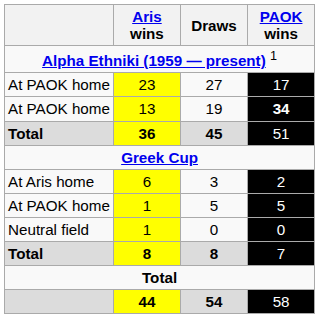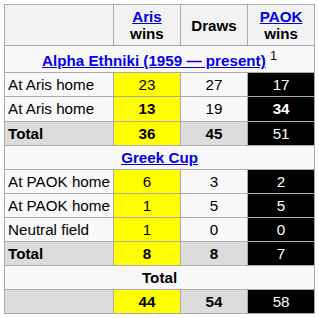 <table class="wikitable" style="text-align:center;font-size:95%">
 <tr>
 <th></th>
 <th width="60"><a href='#'>Aris</a><br>wins</th>
 <th width="60">Draws</th>
 <th width="60"><a href='#'>PAOK</a><br>wins</th>
 </tr>
 <tr>
 <td colspan=4><strong><a href='#'>Alpha Ethniki (1959 — present)</a></strong> <sup>1</sup></td>
 </tr>
 <tr>
-<td align="left">At PAOK home</td>
+<td align="left">At Aris home</td>
 <td bgcolor=#FFFF00 align="center">23</td>
 <td>27</td>
 <td style="color:white;background:#000000">17</td>
 </tr>
 <tr>
-<td align="left">At PAOK home</td>
-<td bgcolor=#FFFF00 align="center">13</td>
+<td align="left">At Aris home</td>
+<td bgcolor=#FFFF00 align="center"><strong>13</strong></td>
 <td>19</td>
 <td style="color:white;background:#000000"><strong>34</strong></td>
 </tr>
 <tr>
 <td bgcolor=#dcdcdc align="left"><strong>Total</strong></td>
 <td bgcolor=#FFFF00 align="center"><strong>36</strong></td>
 <td bgcolor=#dcdcdc><strong>45</strong></td>
 <td style="color:white;background:#000000">51</td>
 </tr>
 <tr>
 <td colspan=4><strong><a href='#'>Greek Cup</a></strong></td>
 </tr>
 <tr>
-<td align="left">At Aris home</td>
+<td align="left">At PAOK home</td>
 <td bgcolor=#FFFF00 align="center">6</td>
 <td>3</td>
 <td style="color:white;background:#000000">2</td>
 </tr>
 <tr>
 <td align="left">At PAOK home</td>
 <td bgcolor=#FFFF00 align="center">1</td>
 <td>5</td>
 <td style="color:white;background:#000000">5</td>
 </tr>
 <tr>
 <td align="left">Neutral field</td>
 <td bgcolor=#FFFF00 align="center">1</td>
 <td>0</td>
 <td style="color:white;background:#000000">0</td>
 </tr>
 <tr>
 <td bgcolor=#dcdcdc align="left"><strong>Total</strong></td>
 <td bgcolor=#FFFF00 align="center"><strong>8</strong></td>
 <td bgcolor=#dcdcdc><strong>8</strong></td>
 <td style="color:white;background:#000000">7</td>
 </tr>
 <tr>
 <td colspan=4><strong>Total</strong></td>
 </tr>
 <tr>
 <td bgcolor=#dcdcdc></td>
 <td bgcolor=#FFFF00 align="center"><strong>44</strong></td>
 <td bgcolor=#dcdcdc><strong>54</strong></td>
 <td style="color:white;background:#000000">58</td>
 </tr>
 </table>
